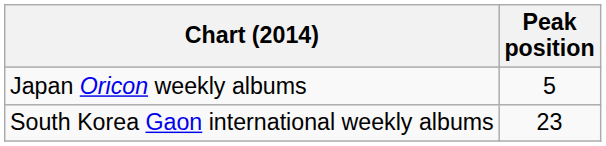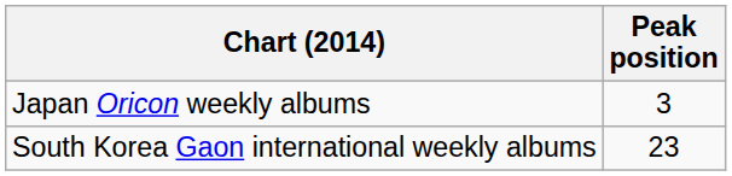 <table class="wikitable sortable">
 <tr>
 <th>Chart (2014)</th>
 <th>Peak<br>position</th>
 </tr>
 <tr>
 <td>Japan <em><a href='#'>Oricon</a></em> weekly albums</td>
-<td align="center">5</td>
+<td align="center">3</td>
 </tr>
 <tr>
 <td>South Korea <a href='#'>Gaon</a> international weekly albums</td>
 <td align="center">23</td>
 </tr>
 </table>
